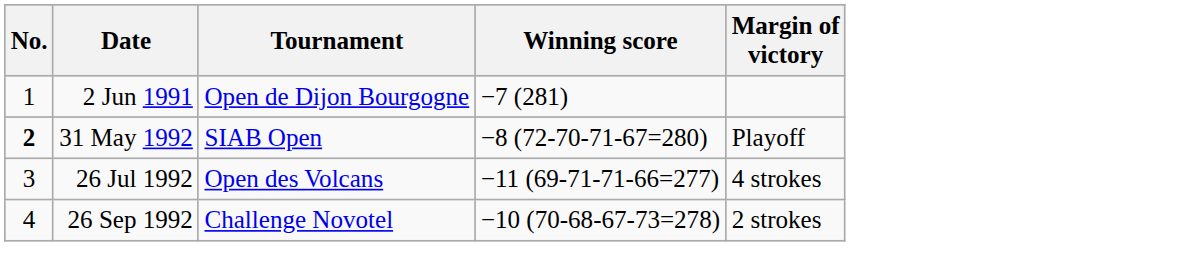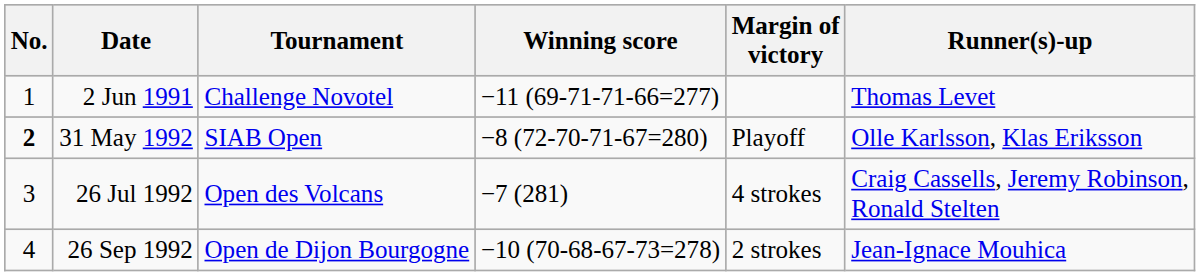 <table class="wikitable" style="font-size:95%;">
 <tr>
 <th>No.</th>
 <th>Date</th>
 <th>Tournament</th>
 <th>Winning score</th>
 <th>Margin of<br>victory</th>
+<th>Runner(s)-up</th>
 </tr>
 <tr>
 <td align=center>1</td>
 <td align=right>2 Jun <a href='#'>1991</a></td>
-<td><a href='#'>Open de Dijon Bourgogne</a></td>
-<td>−7 (281)</td>
+<td><a href='#'>Challenge Novotel</a></td>
+<td>−11 (69-71-71-66=277)</td>
 <td></td>
+<td> <a href='#'>Thomas Levet</a></td>
 </tr>
 <tr>
 <td align=center><strong>2</strong></td>
 <td align=right>31 May <a href='#'>1992</a></td>
 <td><a href='#'>SIAB Open</a></td>
 <td>−8 (72-70-71-67=280)</td>
 <td>Playoff</td>
+<td> <a href='#'>Olle Karlsson</a>,  <a href='#'>Klas Eriksson</a></td>
 </tr>
 <tr>
 <td align=center>3</td>
 <td align=right>26 Jul 1992</td>
 <td><a href='#'>Open des Volcans</a></td>
-<td>−11 (69-71-71-66=277)</td>
+<td>−7 (281)</td>
 <td>4 strokes</td>
+<td> <a href='#'>Craig Cassells</a>,  <a href='#'>Jeremy Robinson</a>,<br> <a href='#'>Ronald Stelten</a></td>
 </tr>
 <tr>
 <td align=center>4</td>
 <td align=right>26 Sep 1992</td>
-<td><a href='#'>Challenge Novotel</a></td>
+<td><a href='#'>Open de Dijon Bourgogne</a></td>
 <td>−10 (70-68-67-73=278)</td>
 <td>2 strokes</td>
+<td> <a href='#'>Jean-Ignace Mouhica</a></td>
 </tr>
 </table>
